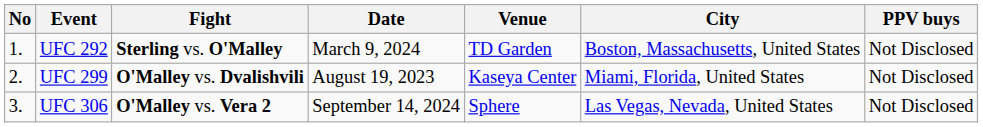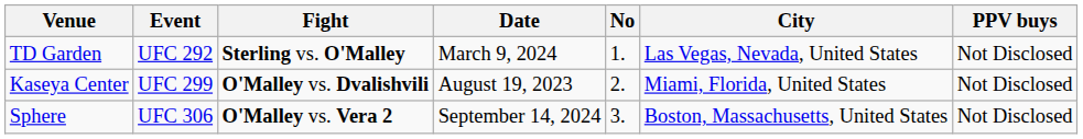 <table class="wikitable">
 <tr>
-<th>No</th>
+<th>Venue</th>
 <th>Event</th>
 <th>Fight</th>
 <th>Date</th>
-<th>Venue</th>
+<th>No</th>
 <th>City</th>
 <th>PPV buys</th>
 </tr>
 <tr>
-<td>1.</td>
+<td><a href='#'>TD Garden</a></td>
 <td><a href='#'>UFC 292</a></td>
 <td><strong>Sterling</strong> vs. <strong>O'Malley</strong></td>
 <td>March 9, 2024</td>
-<td><a href='#'>TD Garden</a></td>
-<td><a href='#'>Boston, Massachusetts</a>, United States</td>
+<td>1.</td>
+<td><a href='#'>Las Vegas, Nevada</a>, United States</td>
 <td>Not Disclosed</td>
 </tr>
 <tr>
-<td>2.</td>
+<td><a href='#'>Kaseya Center</a></td>
 <td><a href='#'>UFC 299</a></td>
 <td><strong>O'Malley</strong> vs. <strong>Dvalishvili</strong></td>
 <td>August 19, 2023</td>
-<td><a href='#'>Kaseya Center</a></td>
+<td>2.</td>
 <td><a href='#'>Miami, Florida</a>, United States</td>
 <td>Not Disclosed</td>
 </tr>
 <tr>
-<td>3.</td>
+<td><a href='#'>Sphere</a></td>
 <td><a href='#'>UFC 306</a></td>
 <td><strong>O'Malley</strong> vs. <strong>Vera 2</strong></td>
 <td>September 14, 2024</td>
-<td><a href='#'>Sphere</a></td>
-<td><a href='#'>Las Vegas, Nevada</a>, United States</td>
+<td>3.</td>
+<td><a href='#'>Boston, Massachusetts</a>, United States</td>
 <td>Not Disclosed</td>
 </tr>
 </table>
